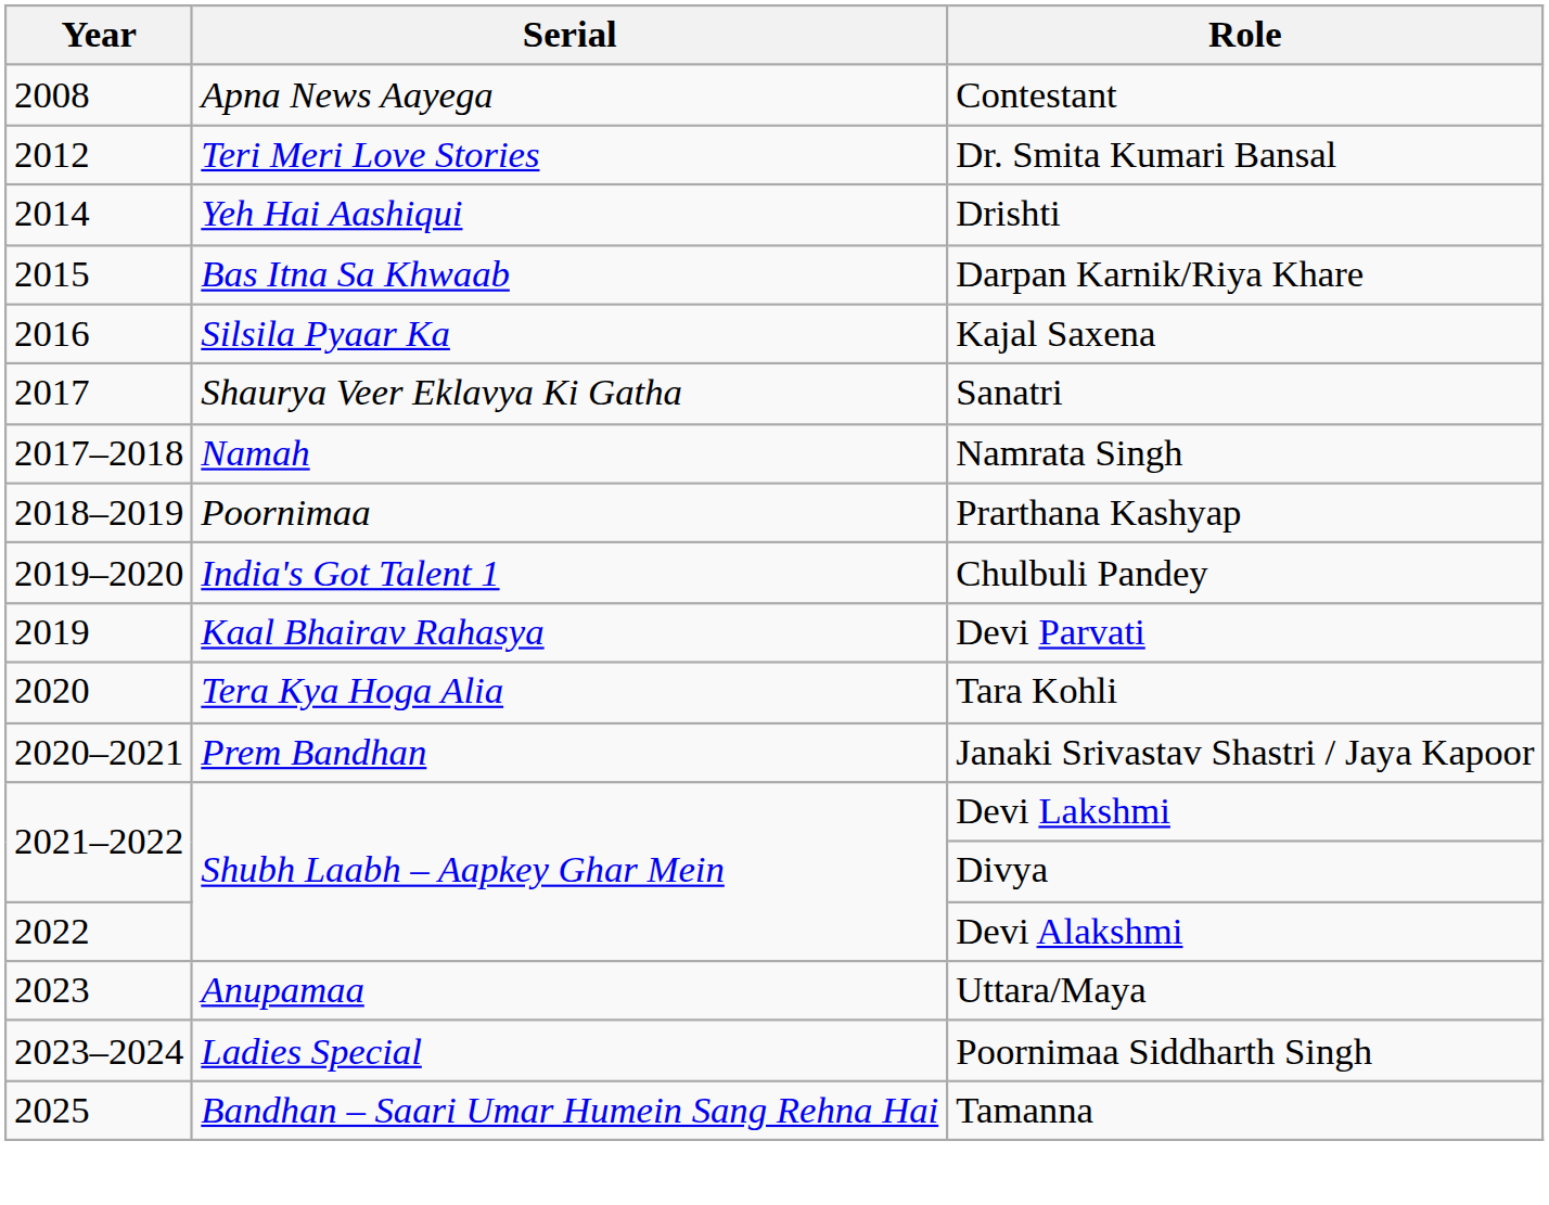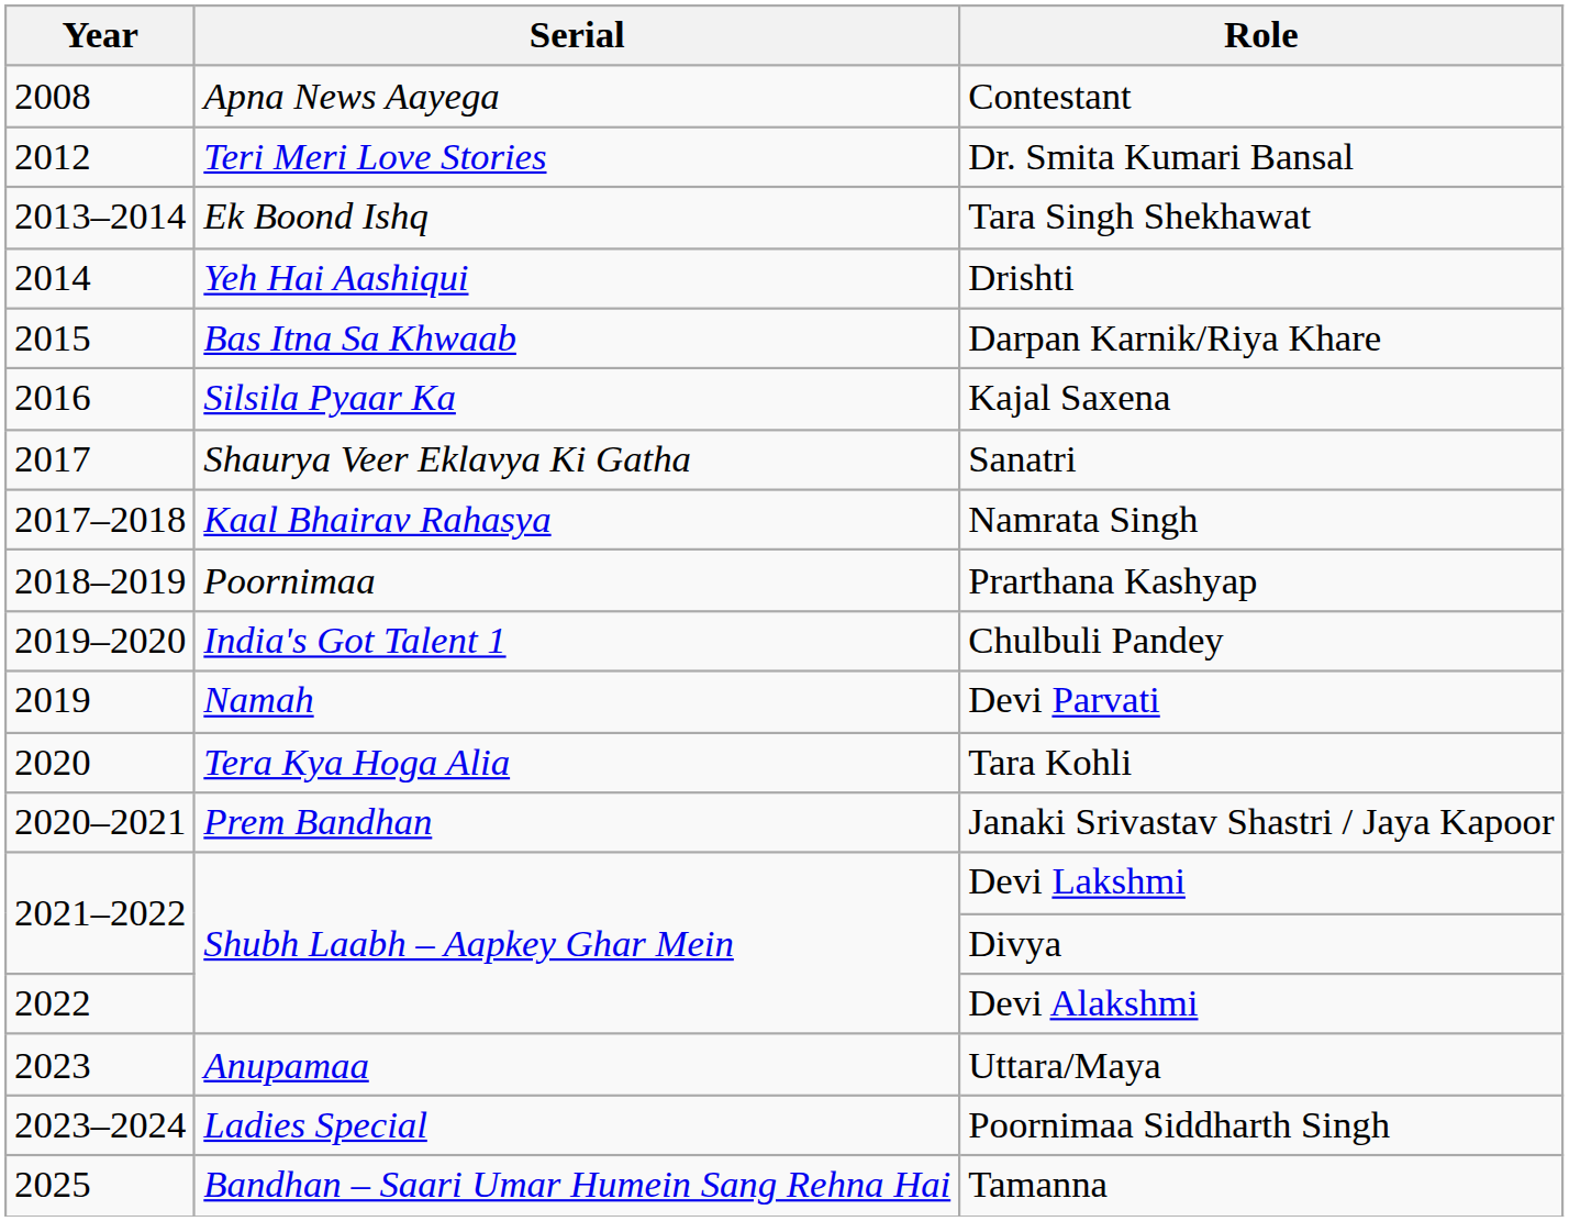 <table class="wikitable sortable">
 <tr>
 <th>Year</th>
 <th>Serial</th>
 <th>Role</th>
 </tr>
 <tr>
 <td>2008</td>
 <td><em>Apna News Aayega</em></td>
 <td>Contestant</td>
 </tr>
 <tr>
 <td>2012</td>
 <td><em><a href='#'>Teri Meri Love Stories</a></em></td>
 <td>Dr. Smita Kumari Bansal</td>
+</tr>
+<tr>
+<td>2013–2014</td>
+<td><em>Ek Boond Ishq</em></td>
+<td>Tara Singh Shekhawat</td>
 </tr>
 <tr>
 <td>2014</td>
 <td><em><a href='#'>Yeh Hai Aashiqui</a></em></td>
 <td>Drishti</td>
 </tr>
 <tr>
 <td>2015</td>
 <td><em><a href='#'>Bas Itna Sa Khwaab</a></em></td>
 <td>Darpan Karnik/Riya Khare</td>
 </tr>
 <tr>
 <td>2016</td>
 <td><em><a href='#'>Silsila Pyaar Ka</a></em></td>
 <td>Kajal Saxena</td>
 </tr>
 <tr>
 <td>2017</td>
 <td><em>Shaurya Veer Eklavya Ki Gatha</em></td>
 <td>Sanatri</td>
 </tr>
 <tr>
 <td>2017–2018</td>
-<td><em><a href='#'>Namah</a></em></td>
+<td><em><a href='#'>Kaal Bhairav Rahasya</a></em></td>
 <td>Namrata Singh</td>
 </tr>
 <tr>
 <td>2018–2019</td>
 <td><em>Poornimaa</em></td>
 <td>Prarthana Kashyap</td>
 </tr>
 <tr>
 <td>2019–2020</td>
 <td><em><a href='#'>India's Got Talent 1</a></em></td>
 <td>Chulbuli Pandey</td>
 </tr>
 <tr>
 <td>2019</td>
-<td><em><a href='#'>Kaal Bhairav Rahasya</a></em></td>
+<td><em><a href='#'>Namah</a></em></td>
 <td>Devi <a href='#'>Parvati</a></td>
 </tr>
 <tr>
 <td>2020</td>
 <td><em><a href='#'>Tera Kya Hoga Alia</a></em></td>
 <td>Tara Kohli</td>
 </tr>
 <tr>
 <td>2020–2021</td>
 <td><em><a href='#'>Prem Bandhan</a></em></td>
 <td>Janaki Srivastav Shastri / Jaya Kapoor</td>
 </tr>
 <tr>
 <td rowspan = "2">2021–2022</td>
 <td rowspan = "3"><em><a href='#'>Shubh Laabh – Aapkey Ghar Mein</a></em></td>
 <td>Devi <a href='#'>Lakshmi</a></td>
 </tr>
 <tr>
 <td>Divya</td>
 </tr>
 <tr>
 <td>2022</td>
 <td>Devi <a href='#'>Alakshmi</a></td>
 </tr>
 <tr>
 <td>2023</td>
 <td><em><a href='#'>Anupamaa</a></em></td>
 <td>Uttara/Maya</td>
 </tr>
 <tr>
 <td>2023–2024</td>
 <td><em><a href='#'>Ladies Special</a></em></td>
 <td>Poornimaa Siddharth Singh</td>
 </tr>
 <tr>
 <td>2025</td>
 <td><em><a href='#'>Bandhan – Saari Umar Humein Sang Rehna Hai</a></em></td>
 <td>Tamanna</td>
 </tr>
 <tr>
 </tr>
 </table>
